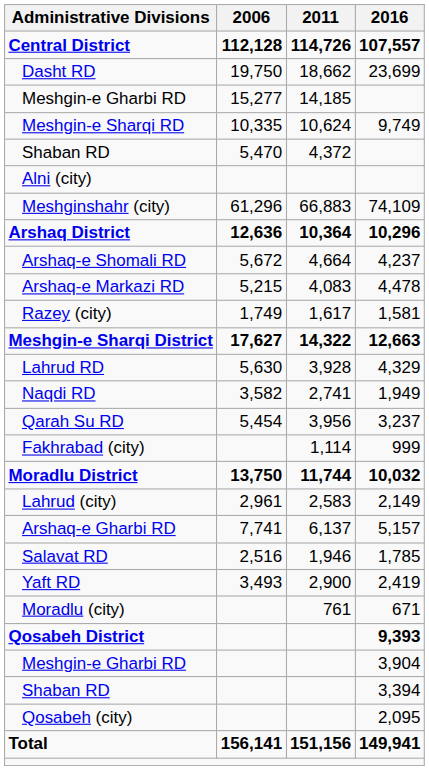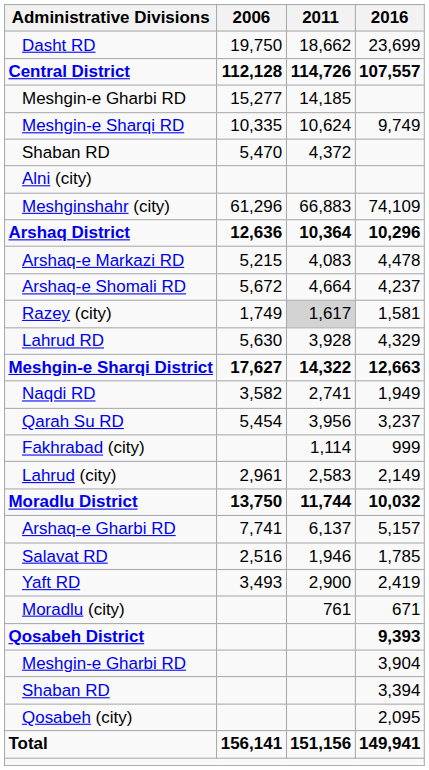 <table class="wikitable">
 <tr>
 <th>Administrative Divisions</th>
 <th>2006</th>
 <th>2011</th>
 <th>2016</th>
 </tr>
 <tr>
+<td style="padding-left: 1em;"><a href='#'>Dasht RD</a></td>
+<td style="text-align: right;">19,750</td>
+<td style="text-align: right;">18,662</td>
+<td style="text-align: right;">23,699</td>
+</tr>
+<tr>
 <td><strong><a href='#'>Central District</a></strong></td>
 <td style="text-align: right;"><strong>112,128</strong></td>
 <td style="text-align: right;"><strong>114,726</strong></td>
 <td style="text-align: right;"><strong>107,557</strong></td>
-</tr>
-<tr>
-<td style="padding-left: 1em;"><a href='#'>Dasht RD</a></td>
-<td style="text-align: right;">19,750</td>
-<td style="text-align: right;">18,662</td>
-<td style="text-align: right;">23,699</td>
 </tr>
 <tr>
 <td style="padding-left: 1em;">Meshgin-e Gharbi RD</td>
 <td style="text-align: right;">15,277</td>
 <td style="text-align: right;">14,185</td>
 <td style="text-align: right;"></td>
 </tr>
 <tr>
 <td style="padding-left: 1em;"><a href='#'>Meshgin-e Sharqi RD</a></td>
 <td style="text-align: right;">10,335</td>
 <td style="text-align: right;">10,624</td>
 <td style="text-align: right;">9,749</td>
 </tr>
 <tr>
 <td style="padding-left: 1em;">Shaban RD</td>
 <td style="text-align: right;">5,470</td>
 <td style="text-align: right;">4,372</td>
 <td style="text-align: right;"></td>
 </tr>
 <tr>
 <td style="padding-left: 1em;"><a href='#'>Alni</a> (city)</td>
 <td style="text-align: right;"></td>
 <td style="text-align: right;"></td>
 <td style="text-align: right;"></td>
 </tr>
 <tr>
 <td style="padding-left: 1em;"><a href='#'>Meshginshahr</a> (city)</td>
 <td style="text-align: right;">61,296</td>
 <td style="text-align: right;">66,883</td>
 <td style="text-align: right;">74,109</td>
 </tr>
 <tr>
 <td><strong><a href='#'>Arshaq District</a></strong></td>
 <td style="text-align: right;"><strong>12,636</strong></td>
 <td style="text-align: right;"><strong>10,364</strong></td>
 <td style="text-align: right;"><strong>10,296</strong></td>
 </tr>
 <tr>
+<td style="padding-left: 1em;"><a href='#'>Arshaq-e Markazi RD</a></td>
+<td style="text-align: right;">5,215</td>
+<td style="text-align: right;">4,083</td>
+<td style="text-align: right;">4,478</td>
+</tr>
+<tr>
 <td style="padding-left: 1em;"><a href='#'>Arshaq-e Shomali RD</a></td>
 <td style="text-align: right;">5,672</td>
 <td style="text-align: right;">4,664</td>
 <td style="text-align: right;">4,237</td>
 </tr>
 <tr>
-<td style="padding-left: 1em;"><a href='#'>Arshaq-e Markazi RD</a></td>
-<td style="text-align: right;">5,215</td>
-<td style="text-align: right;">4,083</td>
-<td style="text-align: right;">4,478</td>
+<td style="padding-left: 1em;"><a href='#'>Razey</a> (city)</td>
+<td style="text-align: right;">1,749</td>
+<td style="background: lightgrey; text-align: right;">1,617</td>
+<td style="text-align: right;">1,581</td>
 </tr>
 <tr>
-<td style="padding-left: 1em;"><a href='#'>Razey</a> (city)</td>
-<td style="text-align: right;">1,749</td>
-<td style="text-align: right;">1,617</td>
-<td style="text-align: right;">1,581</td>
+<td style="padding-left: 1em;"><a href='#'>Lahrud RD</a></td>
+<td style="text-align: right;">5,630</td>
+<td style="text-align: right;">3,928</td>
+<td style="text-align: right;">4,329</td>
 </tr>
 <tr>
 <td><strong><a href='#'>Meshgin-e Sharqi District</a></strong></td>
 <td style="text-align: right;"><strong>17,627</strong></td>
 <td style="text-align: right;"><strong>14,322</strong></td>
 <td style="text-align: right;"><strong>12,663</strong></td>
-</tr>
-<tr>
-<td style="padding-left: 1em;"><a href='#'>Lahrud RD</a></td>
-<td style="text-align: right;">5,630</td>
-<td style="text-align: right;">3,928</td>
-<td style="text-align: right;">4,329</td>
 </tr>
 <tr>
 <td style="padding-left: 1em;"><a href='#'>Naqdi RD</a></td>
 <td style="text-align: right;">3,582</td>
 <td style="text-align: right;">2,741</td>
 <td style="text-align: right;">1,949</td>
 </tr>
 <tr>
 <td style="padding-left: 1em;"><a href='#'>Qarah Su RD</a></td>
 <td style="text-align: right;">5,454</td>
 <td style="text-align: right;">3,956</td>
 <td style="text-align: right;">3,237</td>
 </tr>
 <tr>
 <td style="padding-left: 1em;"><a href='#'>Fakhrabad</a> (city)</td>
 <td style="text-align: right;"></td>
 <td style="text-align: right;">1,114</td>
 <td style="text-align: right;">999</td>
 </tr>
 <tr>
+<td style="padding-left: 1em;"><a href='#'>Lahrud</a> (city)</td>
+<td style="text-align: right;">2,961</td>
+<td style="text-align: right;">2,583</td>
+<td style="text-align: right;">2,149</td>
+</tr>
+<tr>
 <td><strong><a href='#'>Moradlu District</a></strong></td>
 <td style="text-align: right;"><strong>13,750</strong></td>
 <td style="text-align: right;"><strong>11,744</strong></td>
 <td style="text-align: right;"><strong>10,032</strong></td>
-</tr>
-<tr>
-<td style="padding-left: 1em;"><a href='#'>Lahrud</a> (city)</td>
-<td style="text-align: right;">2,961</td>
-<td style="text-align: right;">2,583</td>
-<td style="text-align: right;">2,149</td>
 </tr>
 <tr>
 <td style="padding-left: 1em;"><a href='#'>Arshaq-e Gharbi RD</a></td>
 <td style="text-align: right;">7,741</td>
 <td style="text-align: right;">6,137</td>
 <td style="text-align: right;">5,157</td>
 </tr>
 <tr>
 <td style="padding-left: 1em;"><a href='#'>Salavat RD</a></td>
 <td style="text-align: right;">2,516</td>
 <td style="text-align: right;">1,946</td>
 <td style="text-align: right;">1,785</td>
 </tr>
 <tr>
 <td style="padding-left: 1em;"><a href='#'>Yaft RD</a></td>
 <td style="text-align: right;">3,493</td>
 <td style="text-align: right;">2,900</td>
 <td style="text-align: right;">2,419</td>
 </tr>
 <tr>
 <td style="padding-left: 1em;"><a href='#'>Moradlu</a> (city)</td>
 <td style="text-align: right;"></td>
 <td style="text-align: right;">761</td>
 <td style="text-align: right;">671</td>
 </tr>
 <tr>
 <td><strong><a href='#'>Qosabeh District</a></strong></td>
 <td style="text-align: right;"></td>
 <td style="text-align: right;"></td>
 <td style="text-align: right;"><strong>9,393</strong></td>
 </tr>
 <tr>
 <td style="padding-left: 1em;"><a href='#'>Meshgin-e Gharbi RD</a></td>
 <td style="text-align: right;"></td>
 <td style="text-align: right;"></td>
 <td style="text-align: right;">3,904</td>
 </tr>
 <tr>
 <td style="padding-left: 1em;"><a href='#'>Shaban RD</a></td>
 <td style="text-align: right;"></td>
 <td style="text-align: right;"></td>
 <td style="text-align: right;">3,394</td>
 </tr>
 <tr>
 <td style="padding-left: 1em;"><a href='#'>Qosabeh</a> (city)</td>
 <td style="text-align: right;"></td>
 <td style="text-align: right;"></td>
 <td style="text-align: right;">2,095</td>
 </tr>
 <tr>
 <td><strong>Total</strong></td>
 <td style="text-align: right;"><strong>156,141</strong></td>
 <td style="text-align: right;"><strong>151,156</strong></td>
 <td style="text-align: right;"><strong>149,941</strong></td>
 </tr>
 <tr>
 <td colspan=4></td>
 </tr>
 </table>
